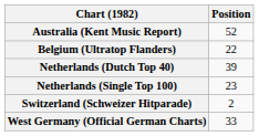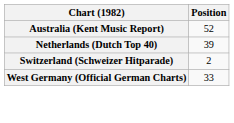 <table class="wikitable sortable plainrowheaders" style="text-align:center">
 <tr>
 <th>Chart (1982)</th>
 <th>Position</th>
 </tr>
 <tr>
 <th scope="row">Australia (Kent Music Report)</th>
 <td>52</td>
 </tr>
 <tr>
-<th scope="row">Belgium (Ultratop Flanders)</th>
-<td>22</td>
-</tr>
-<tr>
 <th scope="row">Netherlands (Dutch Top 40)</th>
 <td>39</td>
-</tr>
-<tr>
-<th scope="row">Netherlands (Single Top 100)</th>
-<td>23</td>
 </tr>
 <tr>
 <th scope="row">Switzerland (Schweizer Hitparade)</th>
 <td>2</td>
 </tr>
 <tr>
 <th scope="row">West Germany (Official German Charts)</th>
 <td>33</td>
 </tr>
 </table>
